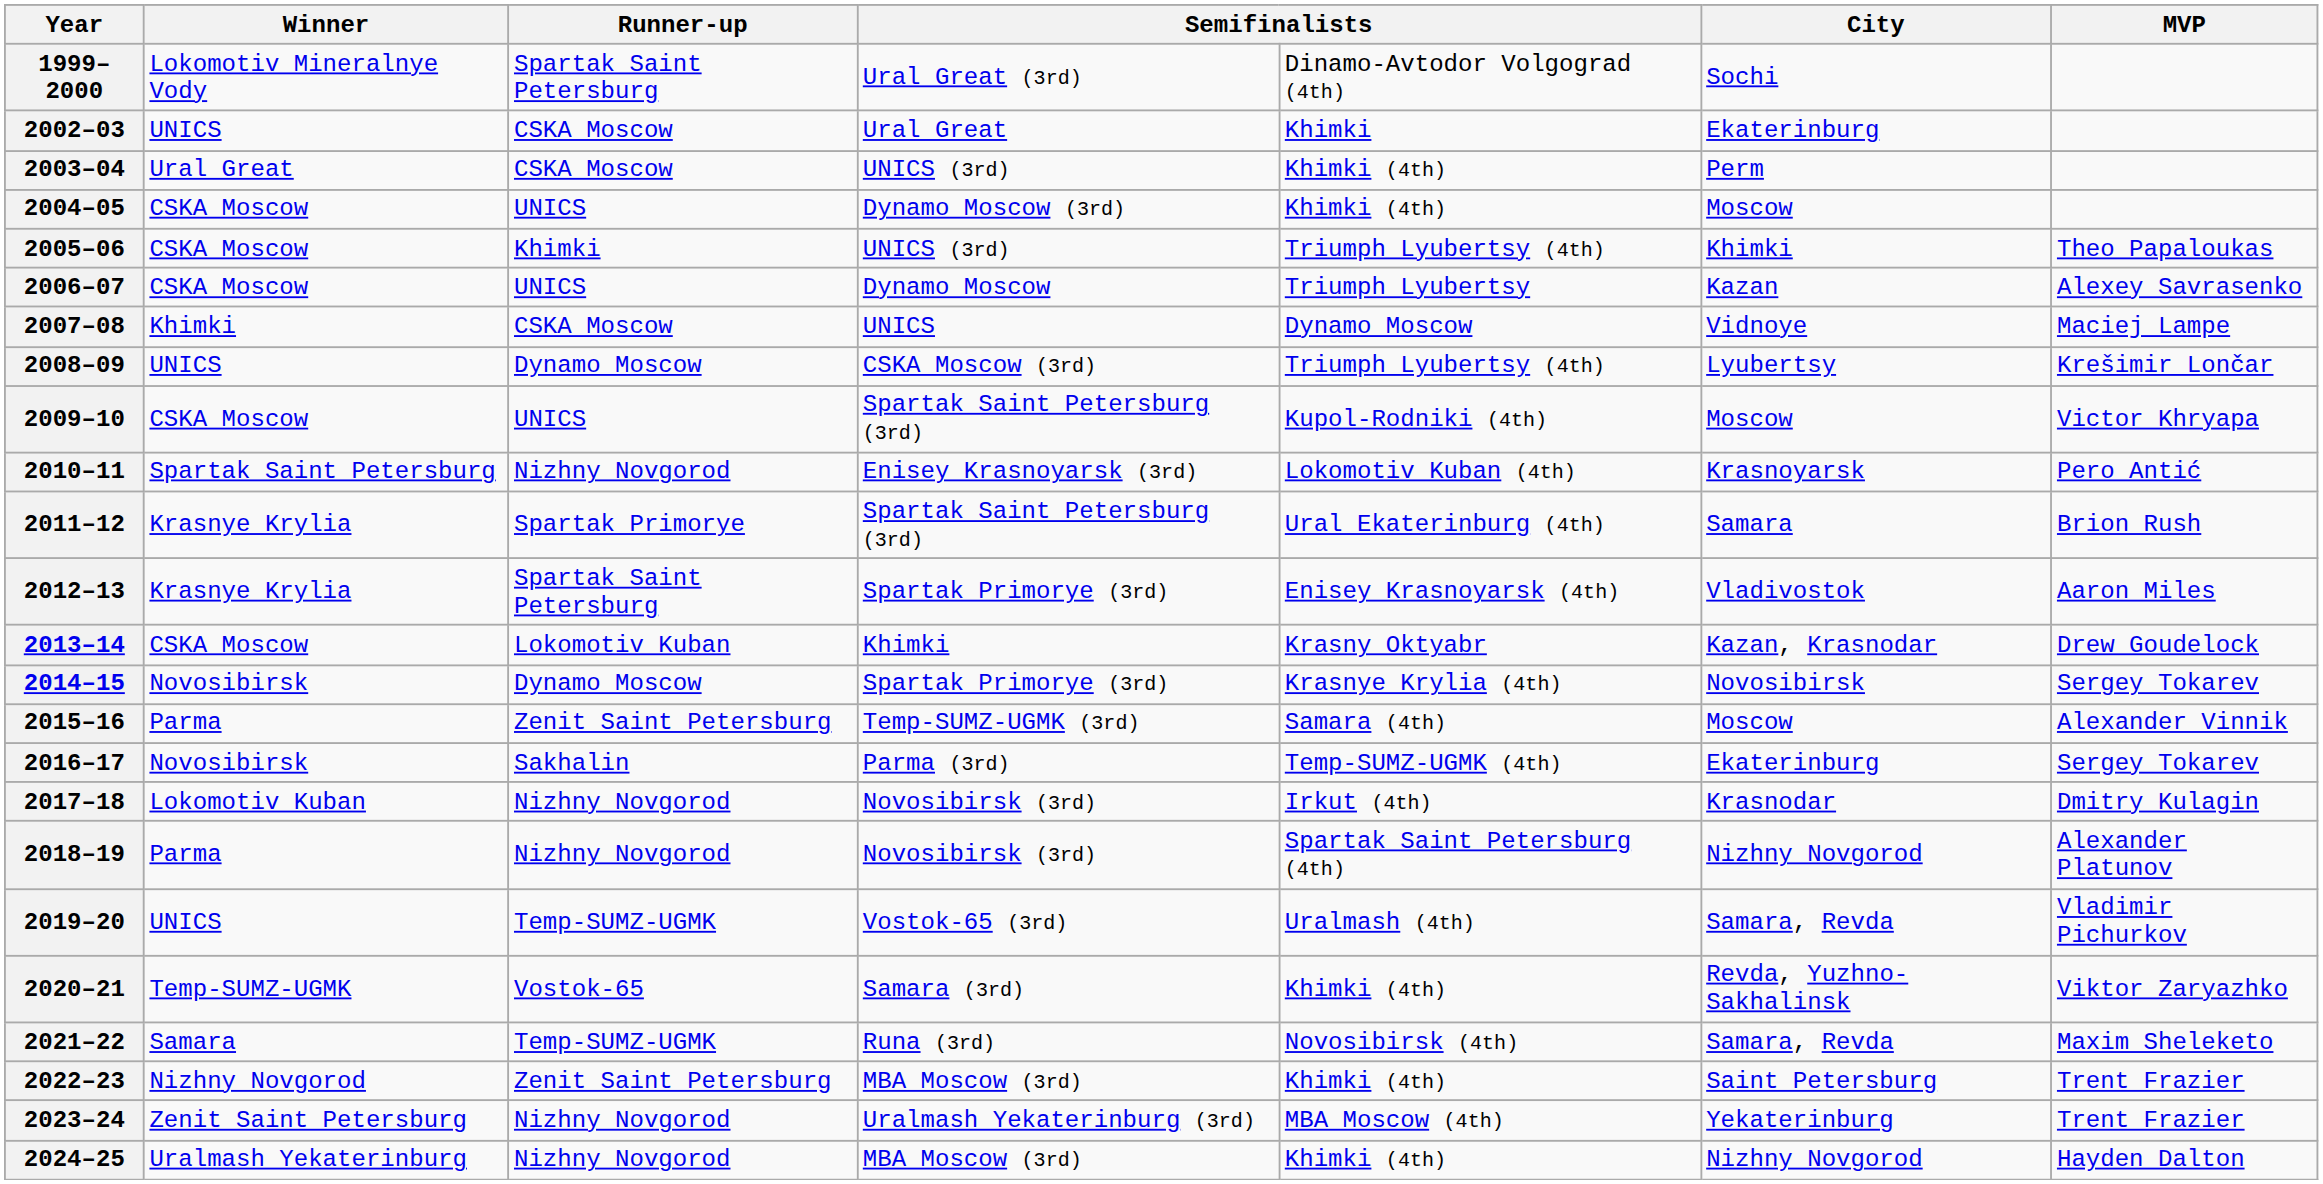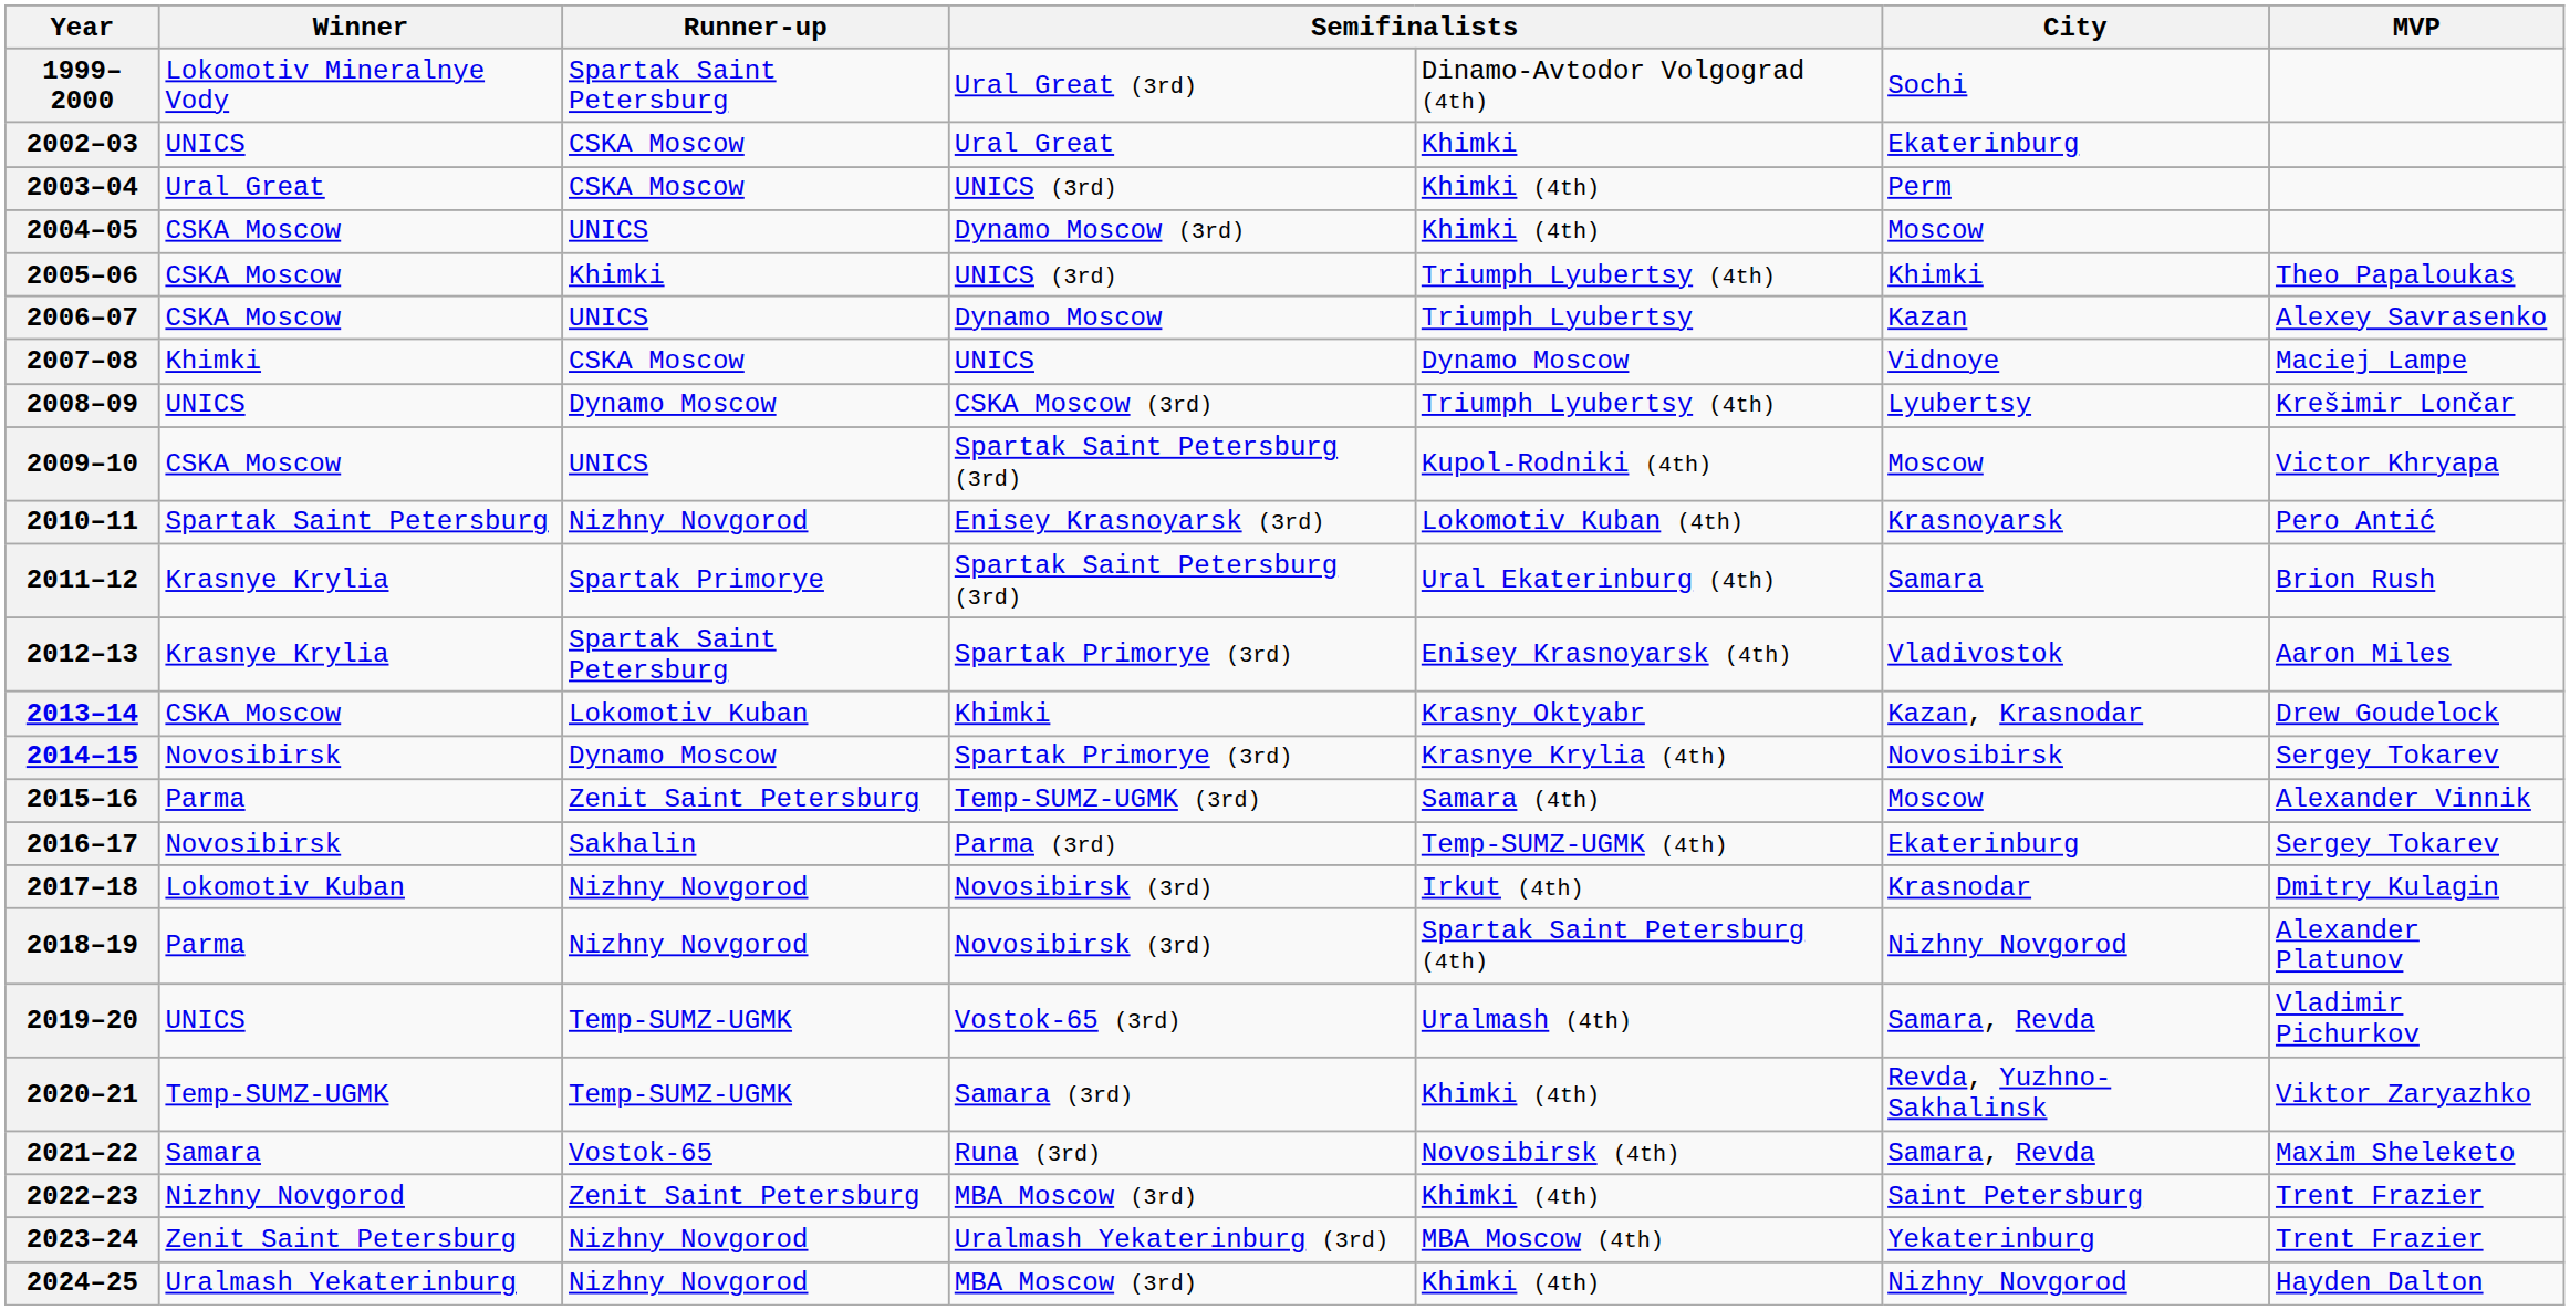 <table class="wikitable sortable plainrowheaders">
 <tr>
 <th scope="col">Year</th>
 <th scope="col">Winner</th>
 <th scope="col">Runner-up</th>
 <th scope="col" colspan=2>Semifinalists</th>
 <th scope="col">City</th>
 <th scope="col">MVP</th>
 </tr>
 <tr>
 <th scope="row">1999–2000</th>
 <td><a href='#'>Lokomotiv Mineralnye Vody</a></td>
 <td><a href='#'>Spartak Saint Petersburg</a></td>
 <td><a href='#'>Ural Great</a> <small>(3rd)</small></td>
 <td>Dinamo-Avtodor Volgograd <small>(4th)</small></td>
 <td><a href='#'>Sochi</a></td>
 <td></td>
 </tr>
 <tr>
 <th scope="row">2002–03</th>
 <td><a href='#'>UNICS</a></td>
 <td><a href='#'>CSKA Moscow</a></td>
 <td><a href='#'>Ural Great</a></td>
 <td><a href='#'>Khimki</a></td>
 <td><a href='#'>Ekaterinburg</a></td>
 <td></td>
 </tr>
 <tr>
 <th scope="row">2003–04</th>
 <td><a href='#'>Ural Great</a></td>
 <td><a href='#'>CSKA Moscow</a></td>
 <td><a href='#'>UNICS</a> <small>(3rd)</small></td>
 <td><a href='#'>Khimki</a> <small>(4th)</small></td>
 <td><a href='#'>Perm</a></td>
 <td></td>
 </tr>
 <tr>
 <th scope="row">2004–05</th>
 <td><a href='#'>CSKA Moscow</a></td>
 <td><a href='#'>UNICS</a></td>
 <td><a href='#'>Dynamo Moscow</a> <small>(3rd)</small></td>
 <td><a href='#'>Khimki</a> <small>(4th)</small></td>
 <td><a href='#'>Moscow</a></td>
 <td></td>
 </tr>
 <tr>
 <th scope="row">2005–06</th>
 <td><a href='#'>CSKA Moscow</a></td>
 <td><a href='#'>Khimki</a></td>
 <td><a href='#'>UNICS</a> <small>(3rd)</small></td>
 <td><a href='#'>Triumph Lyubertsy</a> <small>(4th)</small></td>
 <td><a href='#'>Khimki</a></td>
 <td> <a href='#'>Theo Papaloukas</a></td>
 </tr>
 <tr>
 <th scope="row">2006–07</th>
 <td><a href='#'>CSKA Moscow</a></td>
 <td><a href='#'>UNICS</a></td>
 <td><a href='#'>Dynamo Moscow</a></td>
 <td><a href='#'>Triumph Lyubertsy</a></td>
 <td><a href='#'>Kazan</a></td>
 <td> <a href='#'>Alexey Savrasenko</a></td>
 </tr>
 <tr>
 <th scope="row">2007–08</th>
 <td><a href='#'>Khimki</a></td>
 <td><a href='#'>CSKA Moscow</a></td>
 <td><a href='#'>UNICS</a></td>
 <td><a href='#'>Dynamo Moscow</a></td>
 <td><a href='#'>Vidnoye</a></td>
 <td> <a href='#'>Maciej Lampe</a></td>
 </tr>
 <tr>
 <th scope="row">2008–09</th>
 <td><a href='#'>UNICS</a></td>
 <td><a href='#'>Dynamo Moscow</a></td>
 <td><a href='#'>CSKA Moscow</a> <small>(3rd)</small></td>
 <td><a href='#'>Triumph Lyubertsy</a> <small>(4th)</small></td>
 <td><a href='#'>Lyubertsy</a></td>
 <td> <a href='#'>Krešimir Lončar</a></td>
 </tr>
 <tr>
 <th scope="row">2009–10</th>
 <td><a href='#'>CSKA Moscow</a></td>
 <td><a href='#'>UNICS</a></td>
 <td><a href='#'>Spartak Saint Petersburg</a> <small>(3rd)</small></td>
 <td><a href='#'>Kupol-Rodniki</a> <small>(4th)</small></td>
 <td><a href='#'>Moscow</a></td>
 <td> <a href='#'>Victor Khryapa</a></td>
 </tr>
 <tr>
 <th scope="row">2010–11</th>
 <td><a href='#'>Spartak Saint Petersburg</a></td>
 <td><a href='#'>Nizhny Novgorod</a></td>
 <td><a href='#'>Enisey Krasnoyarsk</a> <small>(3rd)</small></td>
 <td><a href='#'>Lokomotiv Kuban</a> <small>(4th)</small></td>
 <td><a href='#'>Krasnoyarsk</a></td>
 <td> <a href='#'>Pero Antić</a></td>
 </tr>
 <tr>
 <th scope="row">2011–12</th>
 <td><a href='#'>Krasnye Krylia</a></td>
 <td><a href='#'>Spartak Primorye</a></td>
 <td><a href='#'>Spartak Saint Petersburg</a> <small>(3rd)</small></td>
 <td><a href='#'>Ural Ekaterinburg</a> <small>(4th)</small></td>
 <td><a href='#'>Samara</a></td>
 <td> <a href='#'>Brion Rush</a></td>
 </tr>
 <tr>
 <th scope="row">2012–13</th>
 <td><a href='#'>Krasnye Krylia</a></td>
 <td><a href='#'>Spartak Saint Petersburg</a></td>
 <td><a href='#'>Spartak Primorye</a> <small>(3rd)</small></td>
 <td><a href='#'>Enisey Krasnoyarsk</a> <small>(4th)</small></td>
 <td><a href='#'>Vladivostok</a></td>
 <td> <a href='#'>Aaron Miles</a></td>
 </tr>
 <tr>
 <th scope="row"><a href='#'>2013–14</a></th>
 <td><a href='#'>CSKA Moscow</a></td>
 <td><a href='#'>Lokomotiv Kuban</a></td>
 <td><a href='#'>Khimki</a></td>
 <td><a href='#'>Krasny Oktyabr</a></td>
 <td><a href='#'>Kazan</a>, <a href='#'>Krasnodar</a></td>
 <td> <a href='#'>Drew Goudelock</a></td>
 </tr>
 <tr>
 <th scope="row"><a href='#'>2014–15</a></th>
 <td><a href='#'>Novosibirsk</a></td>
 <td><a href='#'>Dynamo Moscow</a></td>
 <td><a href='#'>Spartak Primorye</a> <small>(3rd)</small></td>
 <td><a href='#'>Krasnye Krylia</a> <small>(4th)</small></td>
 <td><a href='#'>Novosibirsk</a></td>
 <td> <a href='#'>Sergey Tokarev</a></td>
 </tr>
 <tr>
 <th scope="row">2015–16</th>
 <td><a href='#'>Parma</a></td>
 <td><a href='#'>Zenit Saint Petersburg</a></td>
 <td><a href='#'>Temp-SUMZ-UGMK</a> <small>(3rd)</small></td>
 <td><a href='#'>Samara</a> <small>(4th)</small></td>
 <td><a href='#'>Moscow</a></td>
 <td> <a href='#'>Alexander Vinnik</a></td>
 </tr>
 <tr>
 <th scope="row">2016–17</th>
 <td><a href='#'>Novosibirsk</a></td>
 <td><a href='#'>Sakhalin</a></td>
 <td><a href='#'>Parma</a> <small>(3rd)</small></td>
 <td><a href='#'>Temp-SUMZ-UGMK</a> <small>(4th)</small></td>
 <td><a href='#'>Ekaterinburg</a></td>
 <td> <a href='#'>Sergey Tokarev</a></td>
 </tr>
 <tr>
 <th scope="row">2017–18</th>
 <td><a href='#'>Lokomotiv Kuban</a></td>
 <td><a href='#'>Nizhny Novgorod</a></td>
 <td><a href='#'>Novosibirsk</a> <small>(3rd)</small></td>
 <td><a href='#'>Irkut</a> <small>(4th)</small></td>
 <td><a href='#'>Krasnodar</a></td>
 <td> <a href='#'>Dmitry Kulagin</a></td>
 </tr>
 <tr>
 <th scope="row">2018–19</th>
 <td><a href='#'>Parma</a></td>
 <td><a href='#'>Nizhny Novgorod</a></td>
 <td><a href='#'>Novosibirsk</a> <small>(3rd)</small></td>
 <td><a href='#'>Spartak Saint Petersburg</a> <small>(4th)</small></td>
 <td><a href='#'>Nizhny Novgorod</a></td>
 <td> <a href='#'>Alexander Platunov</a></td>
 </tr>
 <tr>
 <th scope="row">2019–20</th>
 <td><a href='#'>UNICS</a></td>
 <td><a href='#'>Temp-SUMZ-UGMK</a></td>
 <td><a href='#'>Vostok-65</a> <small>(3rd)</small></td>
 <td><a href='#'>Uralmash</a> <small>(4th)</small></td>
 <td><a href='#'>Samara</a>, <a href='#'>Revda</a></td>
 <td> <a href='#'>Vladimir Pichurkov</a></td>
 </tr>
 <tr>
 <th scope="row">2020–21</th>
 <td><a href='#'>Temp-SUMZ-UGMK</a></td>
-<td><a href='#'>Vostok-65</a></td>
+<td><a href='#'>Temp-SUMZ-UGMK</a></td>
 <td><a href='#'>Samara</a> <small>(3rd)</small></td>
 <td><a href='#'>Khimki</a> <small>(4th)</small></td>
 <td><a href='#'>Revda</a>, <a href='#'>Yuzhno-Sakhalinsk</a></td>
 <td> <a href='#'>Viktor Zaryazhko</a></td>
 </tr>
 <tr>
 <th scope="row">2021–22</th>
 <td><a href='#'>Samara</a></td>
-<td><a href='#'>Temp-SUMZ-UGMK</a></td>
+<td><a href='#'>Vostok-65</a></td>
 <td><a href='#'>Runa</a> <small>(3rd)</small></td>
 <td><a href='#'>Novosibirsk</a> <small>(4th)</small></td>
 <td><a href='#'>Samara</a>, <a href='#'>Revda</a></td>
 <td> <a href='#'>Maxim Sheleketo</a></td>
 </tr>
 <tr>
 <th scope="row">2022–23</th>
 <td><a href='#'>Nizhny Novgorod</a></td>
 <td><a href='#'>Zenit Saint Petersburg</a></td>
 <td><a href='#'>MBA Moscow</a> <small>(3rd)</small></td>
 <td><a href='#'>Khimki</a> <small>(4th)</small></td>
 <td><a href='#'>Saint Petersburg</a></td>
 <td> <a href='#'>Trent Frazier</a></td>
 </tr>
 <tr>
 <th scope="row">2023–24</th>
 <td><a href='#'>Zenit Saint Petersburg</a></td>
 <td><a href='#'>Nizhny Novgorod</a></td>
 <td><a href='#'>Uralmash Yekaterinburg</a> <small>(3rd)</small></td>
 <td><a href='#'>MBA Moscow</a> <small>(4th)</small></td>
 <td><a href='#'>Yekaterinburg</a></td>
 <td> <a href='#'>Trent Frazier</a></td>
 </tr>
 <tr>
 <th scope="row">2024–25</th>
 <td><a href='#'>Uralmash Yekaterinburg</a></td>
 <td><a href='#'>Nizhny Novgorod</a></td>
 <td><a href='#'>MBA Moscow</a> <small>(3rd)</small></td>
 <td><a href='#'>Khimki</a> <small>(4th)</small></td>
 <td><a href='#'>Nizhny Novgorod</a></td>
 <td> <a href='#'>Hayden Dalton</a></td>
 </tr>
 </table>
